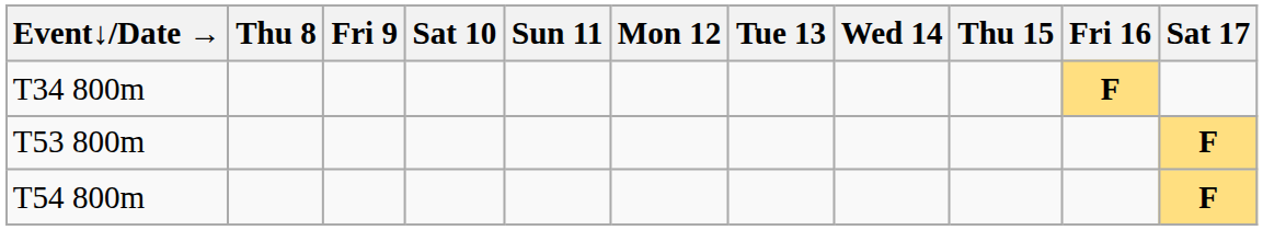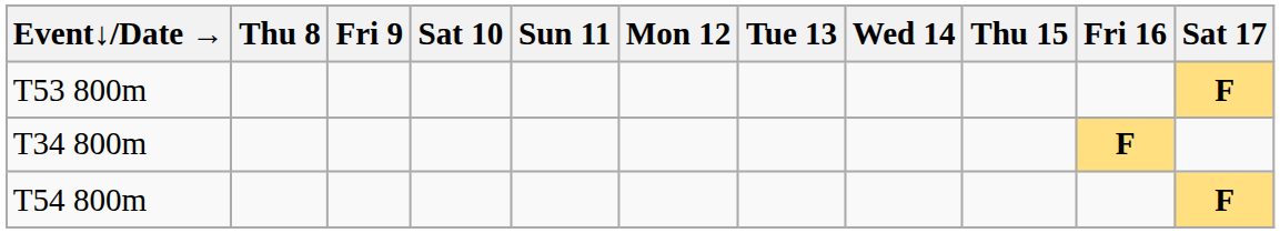 <table class="wikitable" style="margin:0.5em auto; font-size:90%; line-height:1.25em;">
 <tr align="center">
 <th>Event↓/Date →</th>
 <th>Thu 8</th>
 <th>Fri 9</th>
 <th>Sat 10</th>
 <th>Sun 11</th>
 <th>Mon 12</th>
 <th>Tue 13</th>
 <th>Wed 14</th>
 <th>Thu 15</th>
 <th>Fri 16</th>
 <th>Sat 17</th>
 </tr>
 <tr align="center">
+<td align="left">T53 800m</td>
+<td></td>
+<td></td>
+<td></td>
+<td></td>
+<td></td>
+<td></td>
+<td></td>
+<td></td>
+<td></td>
+<td bgcolor="#FFDF80"><strong>F</strong></td>
+</tr>
+<tr align="center">
 <td align="left">T34 800m</td>
 <td></td>
 <td></td>
 <td></td>
 <td></td>
 <td></td>
 <td></td>
 <td></td>
 <td></td>
 <td bgcolor="#FFDF80"><strong>F</strong></td>
 <td></td>
-</tr>
-<tr align="center">
-<td align="left">T53 800m</td>
-<td></td>
-<td></td>
-<td></td>
-<td></td>
-<td></td>
-<td></td>
-<td></td>
-<td></td>
-<td></td>
-<td bgcolor="#FFDF80"><strong>F</strong></td>
 </tr>
 <tr align="center">
 <td align="left">T54 800m</td>
 <td></td>
 <td></td>
 <td></td>
 <td></td>
 <td></td>
 <td></td>
 <td></td>
 <td></td>
 <td></td>
 <td bgcolor="#FFDF80"><strong>F</strong></td>
 </tr>
 </table>
